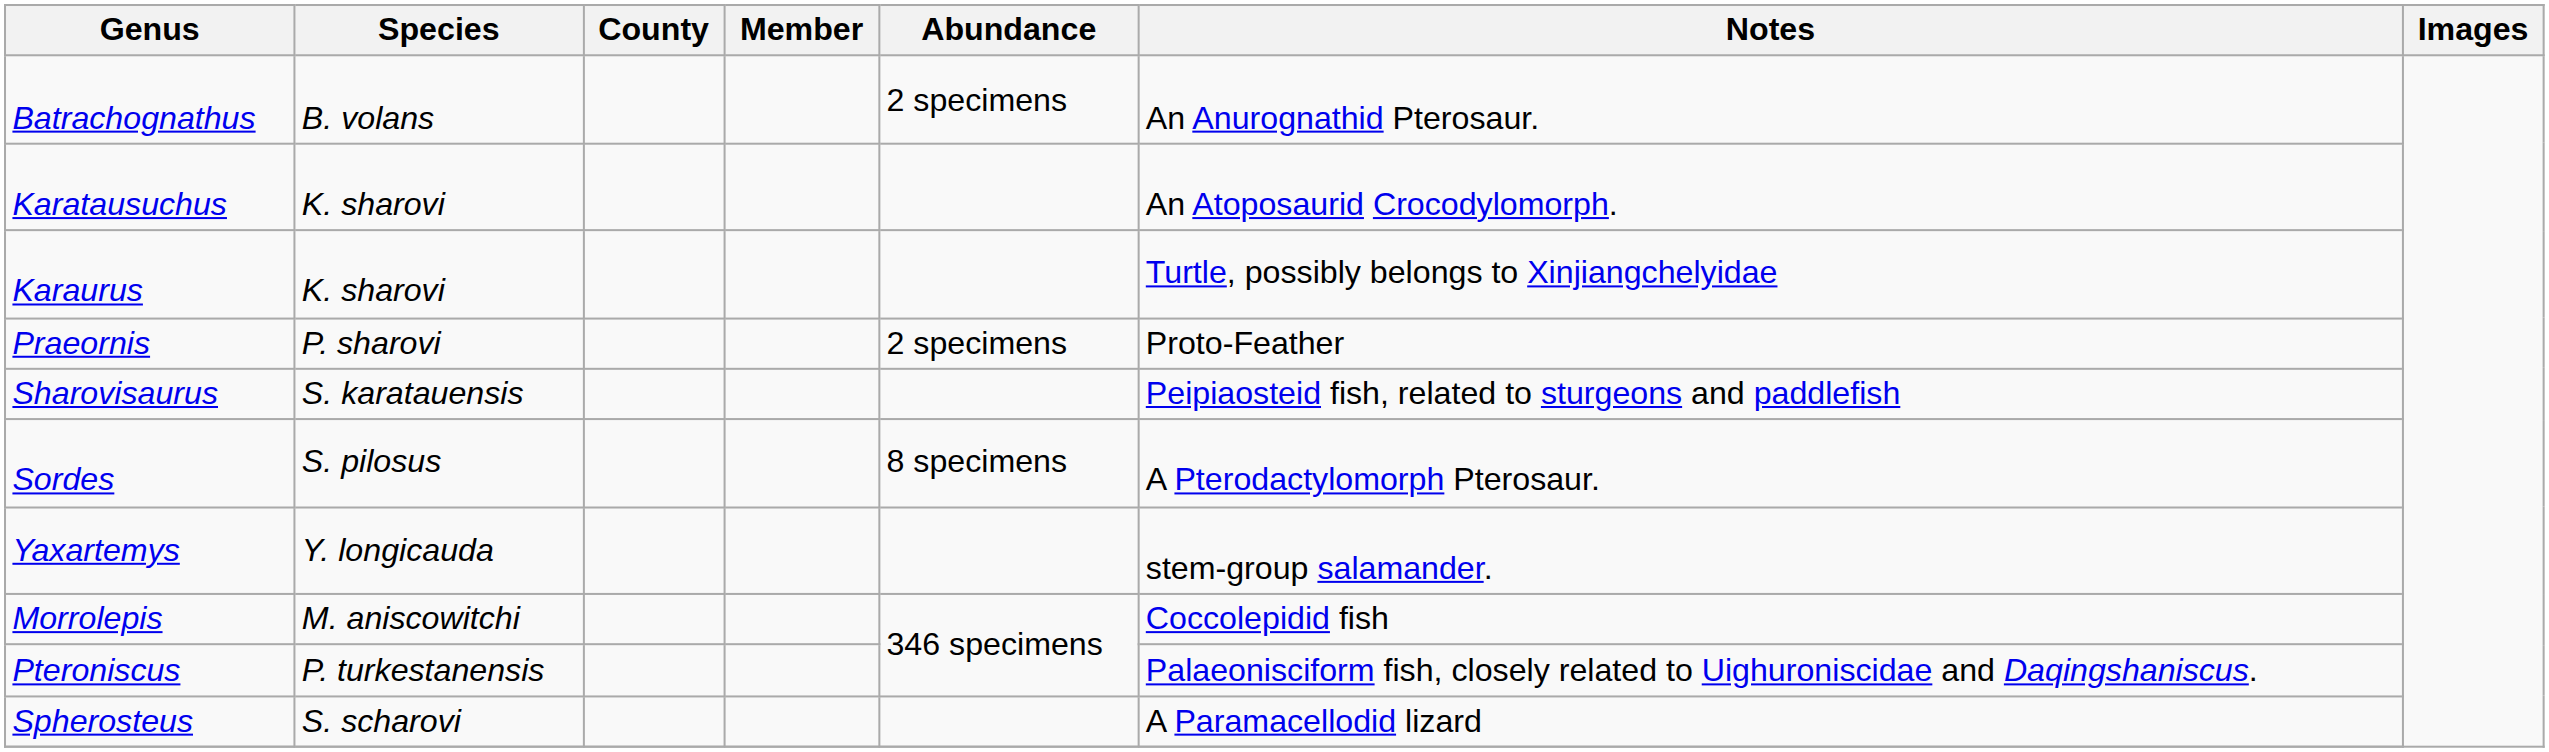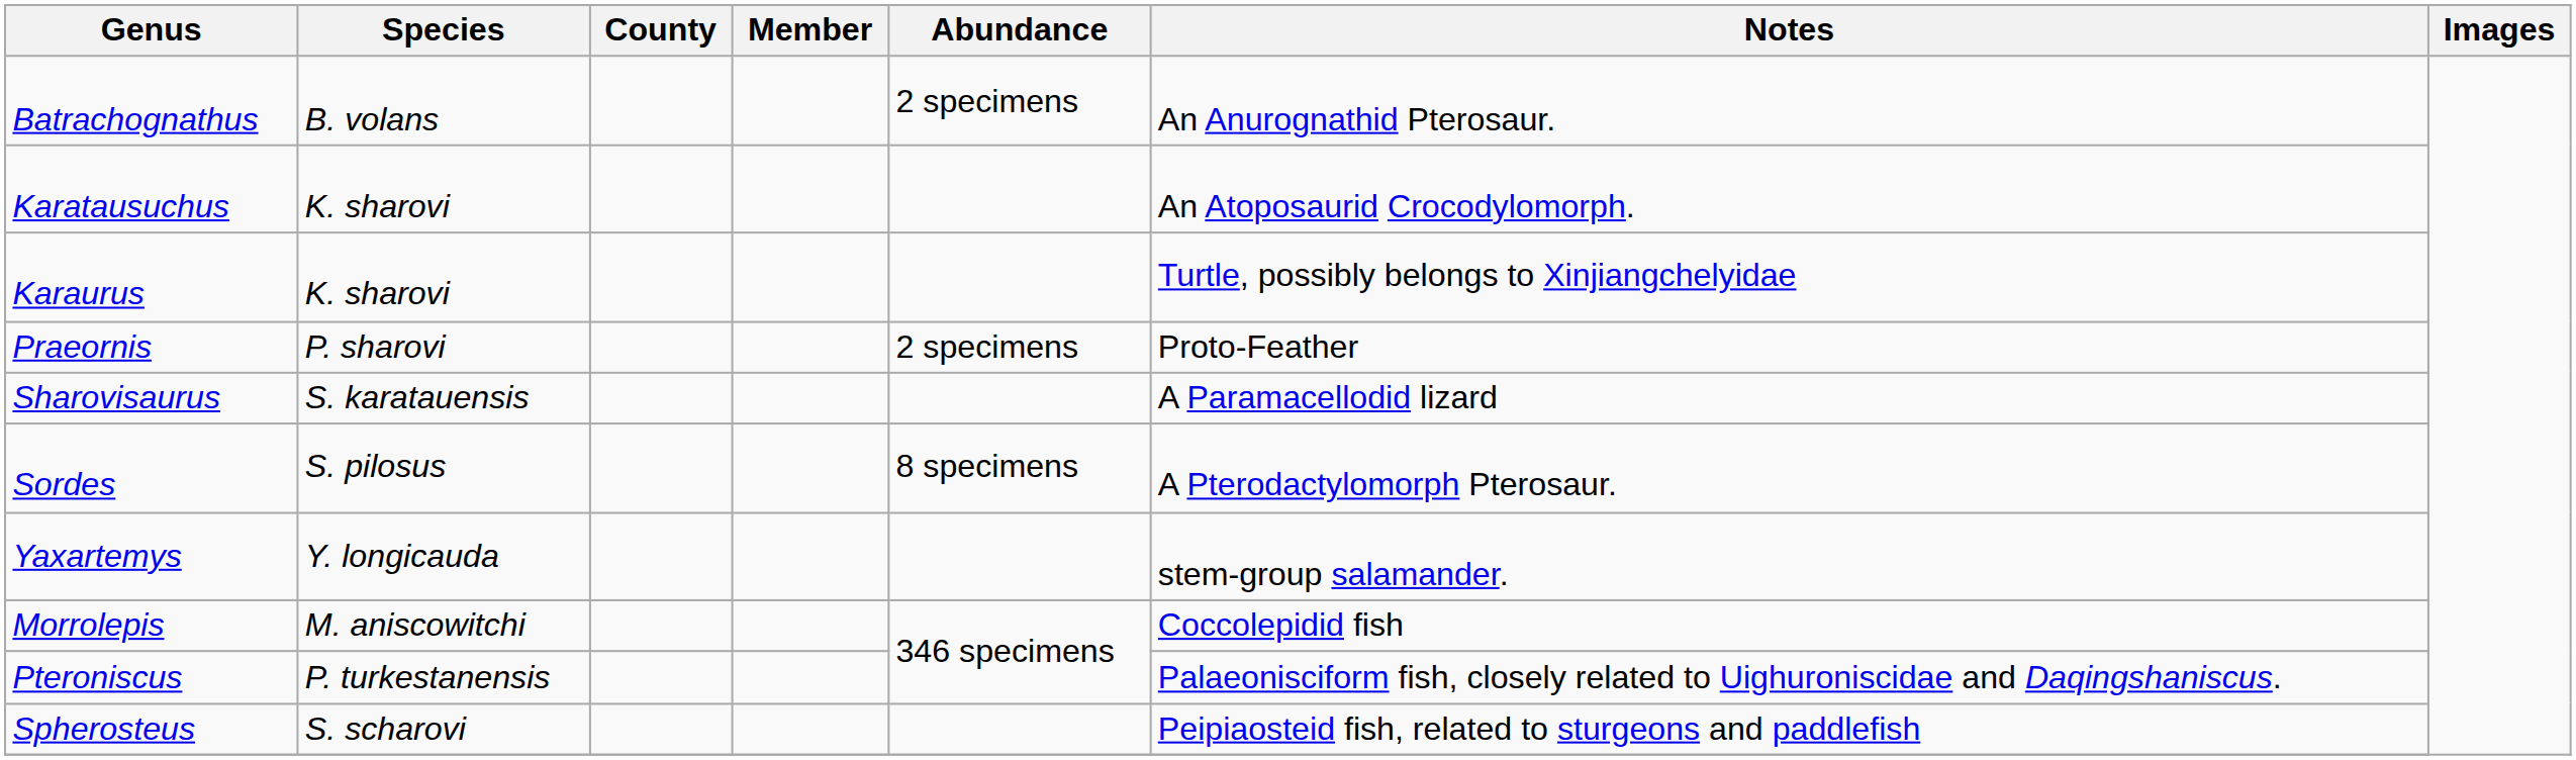 <table class="wikitable" align="center" width="100%">
 <tr>
 <th>Genus</th>
 <th>Species</th>
 <th>County</th>
 <th>Member</th>
 <th>Abundance</th>
 <th>Notes</th>
 <th>Images</th>
 </tr>
 <tr>
 <td><br><em><a href='#'>Batrachognathus</a></em></td>
 <td><br><em>B. volans</em></td>
 <td></td>
 <td></td>
 <td>2 specimens</td>
 <td><br>An <a href='#'>Anurognathid</a> Pterosaur.</td>
 <td rowspan="105"></td>
 </tr>
 <tr>
 <td><br><em><a href='#'>Karatausuchus</a></em></td>
 <td><br><em>K. sharovi</em></td>
 <td></td>
 <td></td>
 <td></td>
 <td><br>An <a href='#'>Atoposaurid</a> <a href='#'>Crocodylomorph</a>.</td>
 </tr>
 <tr>
 <td><br><em><a href='#'>Karaurus</a></em></td>
 <td><br><em>K. sharovi</em></td>
 <td></td>
 <td></td>
 <td></td>
 <td><a href='#'>Turtle</a>, possibly belongs to <a href='#'>Xinjiangchelyidae</a></td>
 </tr>
 <tr>
 <td><em><a href='#'>Praeornis</a></em></td>
 <td><em>P. sharovi</em></td>
 <td></td>
 <td></td>
 <td>2 specimens</td>
 <td>Proto-Feather</td>
 </tr>
 <tr>
 <td><em><a href='#'>Sharovisaurus</a></em></td>
 <td><em>S. karatauensis</em></td>
 <td></td>
 <td></td>
 <td></td>
-<td><a href='#'>Peipiaosteid</a> fish, related to <a href='#'>sturgeons</a> and <a href='#'>paddlefish</a></td>
+<td>A <a href='#'>Paramacellodid</a> lizard</td>
 </tr>
 <tr>
 <td><br><em><a href='#'>Sordes</a></em></td>
 <td><em>S. pilosus</em></td>
 <td></td>
 <td></td>
 <td>8 specimens</td>
 <td><br>A <a href='#'>Pterodactylomorph</a> Pterosaur.</td>
 </tr>
 <tr>
 <td><em><a href='#'>Yaxartemys</a></em></td>
 <td><em>Y. longicauda</em></td>
 <td></td>
 <td></td>
 <td></td>
 <td><br>stem-group <a href='#'>salamander</a>.</td>
 </tr>
 <tr>
 <td><em><a href='#'>Morrolepis</a></em></td>
 <td><em>M. aniscowitchi</em></td>
 <td></td>
 <td></td>
 <td rowspan="2">346 specimens</td>
 <td><a href='#'>Coccolepidid</a> fish</td>
 </tr>
 <tr>
 <td><em><a href='#'>Pteroniscus</a></em></td>
 <td><em>P. turkestanensis</em></td>
 <td></td>
 <td></td>
 <td><a href='#'>Palaeonisciform</a> fish, closely related to <a href='#'>Uighuroniscidae</a> and <em><a href='#'>Daqingshaniscus</a></em>.</td>
 </tr>
 <tr>
 <td><em><a href='#'>Spherosteus</a></em></td>
 <td><em>S. scharovi</em></td>
 <td></td>
 <td></td>
 <td></td>
-<td>A <a href='#'>Paramacellodid</a> lizard</td>
+<td><a href='#'>Peipiaosteid</a> fish, related to <a href='#'>sturgeons</a> and <a href='#'>paddlefish</a></td>
 </tr>
 <tr>
 </tr>
 </table>
